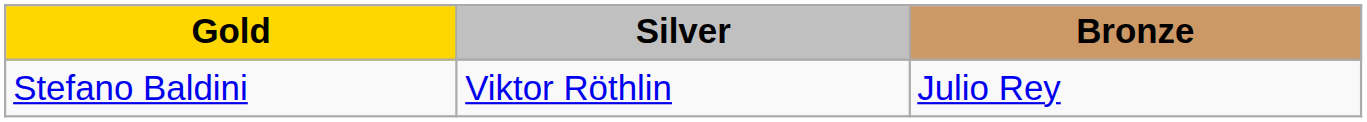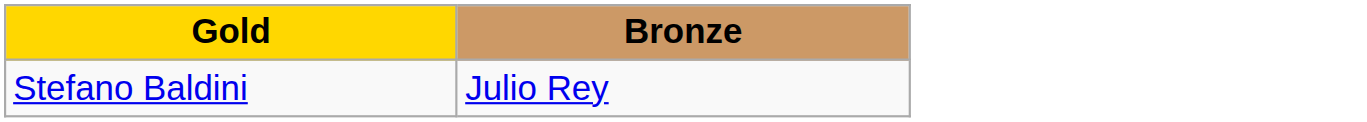 <table class="wikitable" style="text-align:left">
 <tr align="center">
 <td width=200 bgcolor=gold><strong>Gold</strong></td>
-<td width=200 bgcolor=silver><strong>Silver</strong></td>
 <td width=200 bgcolor=CC9966><strong>Bronze</strong></td>
 </tr>
 <tr>
 <td><a href='#'>Stefano Baldini</a><br><em></em></td>
-<td><a href='#'>Viktor Röthlin</a><br><em></em></td>
 <td><a href='#'>Julio Rey</a><br><em></em></td>
 </tr>
 </table>
